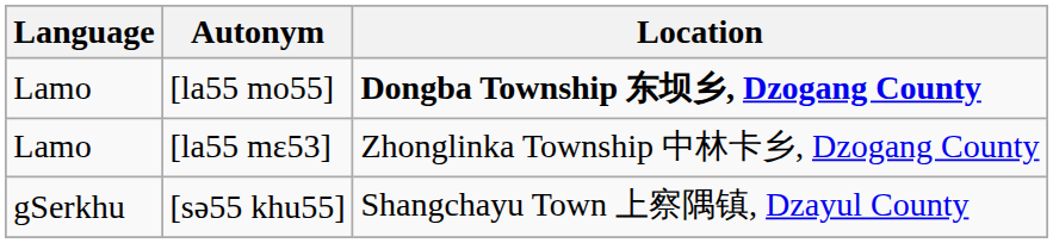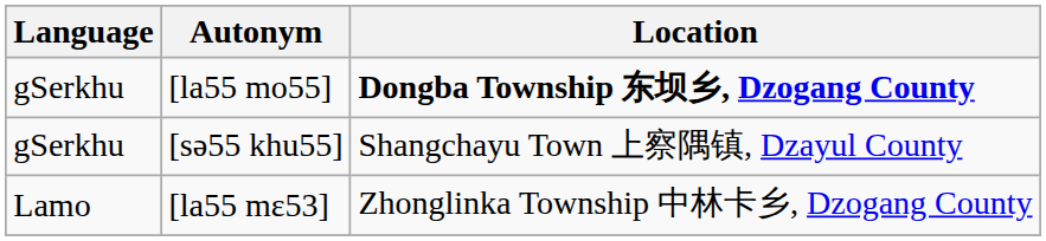 <table class="wikitable sortable">
 <tr>
 <th>Language</th>
 <th>Autonym</th>
 <th>Location</th>
 </tr>
 <tr>
-<td>Lamo</td>
+<td>gSerkhu</td>
 <td>[la55 mo55]</td>
 <td><strong>Dongba Township 东坝乡, <a href='#'>Dzogang County</a></strong></td>
+</tr>
+<tr>
+<td>gSerkhu</td>
+<td>[sə55 khu55]</td>
+<td>Shangchayu Town 上察隅镇, <a href='#'>Dzayul County</a></td>
 </tr>
 <tr>
 <td>Lamo</td>
 <td>[la55 mɛ53]</td>
 <td>Zhonglinka Township 中林卡乡, <a href='#'>Dzogang County</a></td>
 </tr>
-<tr>
-<td>gSerkhu</td>
-<td>[sə55 khu55]</td>
-<td>Shangchayu Town 上察隅镇, <a href='#'>Dzayul County</a></td>
-</tr>
 </table>
